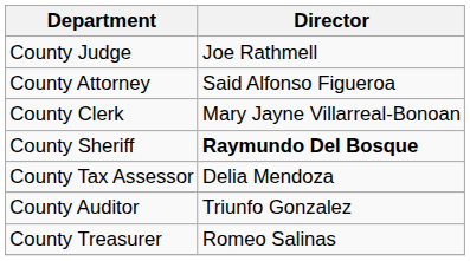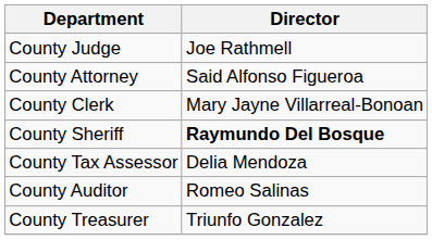 <table class="wikitable" border="1">
 <tr>
 <th>Department</th>
 <th>Director</th>
 </tr>
 <tr>
 <td>County Judge</td>
 <td>Joe Rathmell</td>
 </tr>
 <tr>
 <td>County Attorney</td>
 <td>Said Alfonso Figueroa</td>
 </tr>
 <tr>
 <td>County Clerk</td>
 <td>Mary Jayne Villarreal-Bonoan</td>
 </tr>
 <tr>
 <td>County Sheriff</td>
 <td><strong>Raymundo Del Bosque</strong></td>
 </tr>
 <tr>
 <td>County Tax Assessor</td>
 <td>Delia Mendoza</td>
 </tr>
 <tr>
 <td>County Auditor</td>
-<td>Triunfo Gonzalez</td>
+<td>Romeo Salinas</td>
 </tr>
 <tr>
 <td>County Treasurer</td>
-<td>Romeo Salinas</td>
+<td>Triunfo Gonzalez</td>
 </tr>
 <tr>
 </tr>
 </table>
